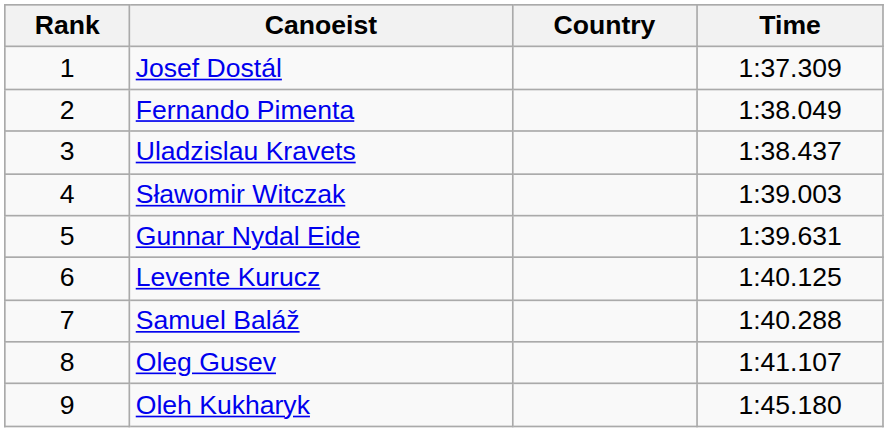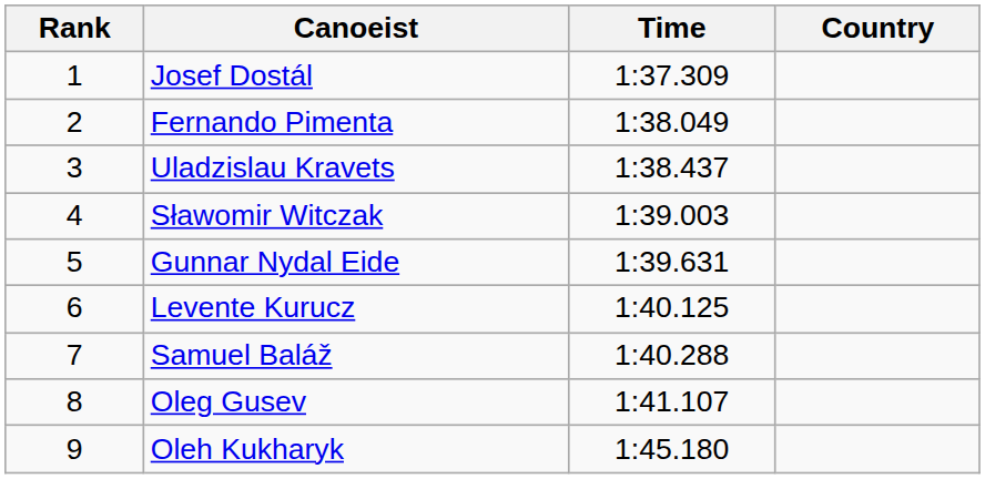 <table class="wikitable" style="text-align:center;width: 60%">
 <tr>
 <th>Rank</th>
 <th>Canoeist</th>
+<th>Time</th>
 <th>Country</th>
-<th>Time</th>
 </tr>
 <tr>
 <td>1</td>
 <td align="left"><a href='#'>Josef Dostál</a></td>
+<td>1:37.309</td>
 <td align="left"></td>
-<td>1:37.309</td>
 </tr>
 <tr>
 <td>2</td>
 <td align="left"><a href='#'>Fernando Pimenta</a></td>
+<td>1:38.049</td>
 <td align="left"></td>
-<td>1:38.049</td>
 </tr>
 <tr>
 <td>3</td>
 <td align="left"><a href='#'>Uladzislau Kravets</a></td>
+<td>1:38.437</td>
 <td align="left"></td>
-<td>1:38.437</td>
 </tr>
 <tr>
 <td>4</td>
 <td align="left"><a href='#'>Sławomir Witczak</a></td>
+<td>1:39.003</td>
 <td align="left"></td>
-<td>1:39.003</td>
 </tr>
 <tr>
 <td>5</td>
 <td align="left"><a href='#'>Gunnar Nydal Eide</a></td>
+<td>1:39.631</td>
 <td align="left"></td>
-<td>1:39.631</td>
 </tr>
 <tr>
 <td>6</td>
 <td align="left"><a href='#'>Levente Kurucz</a></td>
+<td>1:40.125</td>
 <td align="left"></td>
-<td>1:40.125</td>
 </tr>
 <tr>
 <td>7</td>
 <td align="left"><a href='#'>Samuel Baláž</a></td>
+<td>1:40.288</td>
 <td align="left"></td>
-<td>1:40.288</td>
 </tr>
 <tr>
 <td>8</td>
 <td align="left"><a href='#'>Oleg Gusev</a></td>
+<td>1:41.107</td>
 <td align="left"></td>
-<td>1:41.107</td>
 </tr>
 <tr>
 <td>9</td>
 <td align="left"><a href='#'>Oleh Kukharyk</a></td>
+<td>1:45.180</td>
 <td align="left"></td>
-<td>1:45.180</td>
 </tr>
 </table>
